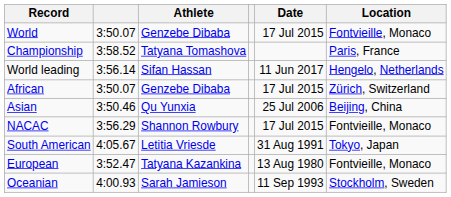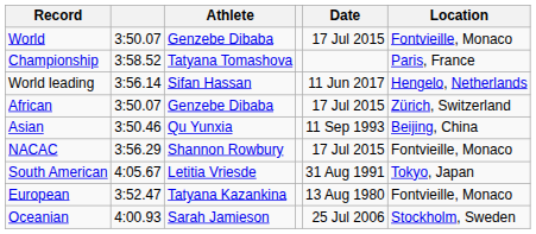 <table class="wikitable">
 <tr>
 <th>Record</th>
 <th></th>
 <th>Athlete</th>
 <th></th>
 <th>Date</th>
 <th>Location</th>
 </tr>
 <tr>
 <td><a href='#'>World</a></td>
 <td>3:50.07</td>
 <td><a href='#'>Genzebe Dibaba</a></td>
 <td></td>
 <td align=right>17 Jul 2015</td>
 <td><a href='#'>Fontvieille</a>, Monaco</td>
 </tr>
 <tr>
 <td><a href='#'>Championship</a></td>
 <td>3:58.52</td>
 <td><a href='#'>Tatyana Tomashova</a></td>
 <td></td>
 <td align=right></td>
 <td><a href='#'>Paris</a>, France</td>
 </tr>
 <tr>
 <td>World leading</td>
 <td>3:56.14</td>
 <td><a href='#'>Sifan Hassan</a></td>
 <td></td>
 <td align=right>11 Jun 2017</td>
 <td><a href='#'>Hengelo</a>, <a href='#'>Netherlands</a></td>
 </tr>
 <tr>
 <td><a href='#'>African</a></td>
 <td>3:50.07</td>
 <td><a href='#'>Genzebe Dibaba</a></td>
 <td></td>
 <td align=right>17 Jul 2015</td>
 <td><a href='#'>Zürich</a>, Switzerland</td>
 </tr>
 <tr>
 <td><a href='#'>Asian</a></td>
 <td>3:50.46</td>
 <td><a href='#'>Qu Yunxia</a></td>
 <td></td>
-<td align=right>25 Jul 2006</td>
+<td align=right>11 Sep 1993</td>
 <td><a href='#'>Beijing</a>, China</td>
 </tr>
 <tr>
 <td><a href='#'>NACAC</a></td>
 <td>3:56.29</td>
 <td><a href='#'>Shannon Rowbury</a></td>
 <td></td>
 <td align=right>17 Jul 2015</td>
 <td>Fontvieille, Monaco</td>
 </tr>
 <tr>
 <td><a href='#'>South American</a></td>
 <td>4:05.67</td>
 <td><a href='#'>Letitia Vriesde</a></td>
 <td></td>
 <td align=right>31 Aug 1991</td>
 <td><a href='#'>Tokyo</a>, Japan</td>
 </tr>
 <tr>
 <td><a href='#'>European</a></td>
 <td>3:52.47</td>
 <td><a href='#'>Tatyana Kazankina</a></td>
 <td></td>
 <td align=right>13 Aug 1980</td>
 <td>Fontvieille, Monaco</td>
 </tr>
 <tr>
 <td><a href='#'>Oceanian</a></td>
 <td>4:00.93</td>
 <td><a href='#'>Sarah Jamieson</a></td>
 <td></td>
-<td align=right>11 Sep 1993</td>
+<td align=right>25 Jul 2006</td>
 <td><a href='#'>Stockholm</a>, Sweden</td>
 </tr>
 </table>
